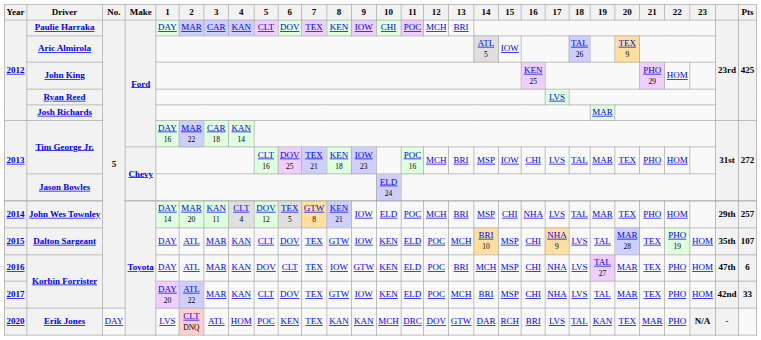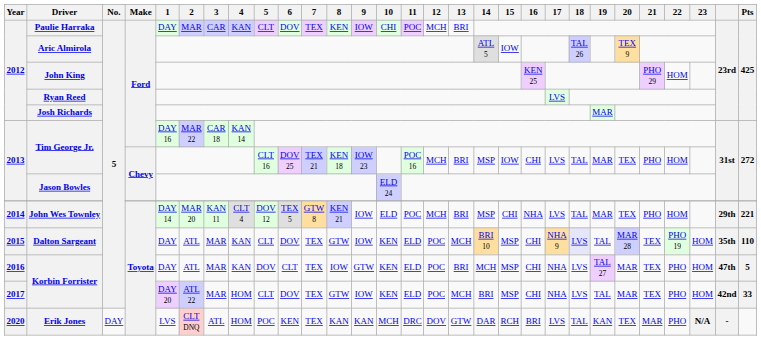 <table class="wikitable" style="text-align:center; font-size:75%">
 <tr>
 <th>Year</th>
 <th>Driver</th>
 <th>No.</th>
 <th>Make</th>
 <th>1</th>
 <th>2</th>
 <th>3</th>
 <th>4</th>
 <th>5</th>
 <th>6</th>
 <th>7</th>
 <th>8</th>
 <th>9</th>
 <th>10</th>
 <th>11</th>
 <th>12</th>
 <th>13</th>
 <th>14</th>
 <th>15</th>
 <th>16</th>
 <th>17</th>
 <th>18</th>
 <th>19</th>
 <th>20</th>
 <th>21</th>
 <th>22</th>
 <th>23</th>
 <th></th>
 <th>Pts</th>
 </tr>
 <tr>
 <th rowspan=5><a href='#'>2012</a></th>
 <th><a href='#'>Paulie Harraka</a></th>
 <th rowspan=13>5</th>
 <th rowspan=6><a href='#'>Ford</a></th>
 <td style="background:#DFFFDF;"><a href='#'>DAY</a><br></td>
 <td style="background:#CFCFFF;"><a href='#'>MAR</a><br></td>
 <td style="background:#CFCFFF;"><a href='#'>CAR</a><br></td>
 <td style="background:#CFCFFF;"><a href='#'>KAN</a><br></td>
 <td style="background:#EFCFFF;"><a href='#'>CLT</a><br></td>
 <td style="background:#DFFFDF;"><a href='#'>DOV</a><br></td>
 <td style="background:#EFCFFF;"><a href='#'>TEX</a><br></td>
 <td style="background:#DFFFDF;"><a href='#'>KEN</a><br></td>
 <td style="background:#EFCFFF;"><a href='#'>IOW</a><br></td>
 <td style="background:#DFFFDF;"><a href='#'>CHI</a><br></td>
 <td style="background:#EFCFFF;"><a href='#'>POC</a><br></td>
 <td><a href='#'>MCH</a></td>
 <td><a href='#'>BRI</a></td>
 <td colspan=10></td>
 <th rowspan=5>23rd</th>
 <th rowspan=5>425</th>
 </tr>
 <tr>
 <th><a href='#'>Aric Almirola</a></th>
 <td colspan=13></td>
 <td style="background:#DFDFDF;"><a href='#'>ATL</a><br><small>5</small></td>
 <td><a href='#'>IOW</a></td>
 <td colspan=2></td>
 <td style="background:#CFCFFF;"><a href='#'>TAL</a><br><small>26</small></td>
 <td></td>
 <td style="background:#FFDF9F;"><a href='#'>TEX</a><br><small>9</small></td>
 <td colspan=3></td>
 </tr>
 <tr>
 <th><a href='#'>John King</a></th>
 <td colspan=15></td>
 <td style="background:#EFCFFF;"><a href='#'>KEN</a><br><small>25</small></td>
 <td colspan=4></td>
 <td style="background:#EFCFFF;"><a href='#'>PHO</a><br><small>29</small></td>
 <td><a href='#'>HOM</a></td>
 <td></td>
 </tr>
 <tr>
 <th><a href='#'>Ryan Reed</a></th>
 <td colspan=16></td>
 <td style="background:#DFFFDF;"><a href='#'>LVS</a><br></td>
 <td colspan=6></td>
 </tr>
 <tr>
 <th><a href='#'>Josh Richards</a></th>
 <td colspan=18></td>
 <td style="background:#DFFFDF;"><a href='#'>MAR</a><br></td>
 <td colspan=4></td>
 </tr>
 <tr>
 <th rowspan=3><a href='#'>2013</a></th>
 <th rowspan=2><a href='#'>Tim George Jr.</a></th>
 <td style="background:#DFFFDF;"><a href='#'>DAY</a><br><small>16</small></td>
 <td style="background:#CFCFFF;"><a href='#'>MAR</a><br><small>22</small></td>
 <td style="background:#DFFFDF;"><a href='#'>CAR</a><br><small>18</small></td>
 <td style="background:#DFFFDF;"><a href='#'>KAN</a><br><small>14</small></td>
 <td colspan=19></td>
 <th rowspan=3>31st</th>
 <th rowspan=3>272</th>
 </tr>
 <tr>
 <th rowspan=2><a href='#'>Chevy</a></th>
 <td colspan=4></td>
 <td style="background:#DFFFDF;"><a href='#'>CLT</a><br><small>16</small></td>
 <td style="background:#EFCFFF;"><a href='#'>DOV</a><br><small>25</small></td>
 <td style="background:#CFCFFF;"><a href='#'>TEX</a><br><small>21</small></td>
 <td style="background:#DFFFDF;"><a href='#'>KEN</a><br><small>18</small></td>
 <td style="background:#CFCFFF;"><a href='#'>IOW</a><br><small>23</small></td>
 <td></td>
 <td style="background:#DFFFDF;"><a href='#'>POC</a><br><small>16</small></td>
 <td><a href='#'>MCH</a></td>
 <td><a href='#'>BRI</a></td>
 <td><a href='#'>MSP</a></td>
 <td><a href='#'>IOW</a></td>
 <td><a href='#'>CHI</a></td>
 <td><a href='#'>LVS</a></td>
 <td><a href='#'>TAL</a></td>
 <td><a href='#'>MAR</a></td>
 <td><a href='#'>TEX</a></td>
 <td><a href='#'>PHO</a></td>
 <td><a href='#'>HOM</a></td>
 <td></td>
 </tr>
 <tr>
 <th><a href='#'>Jason Bowles</a></th>
 <td colspan=9></td>
 <td style="background:#CFCFFF;"><a href='#'>ELD</a><br><small>24</small></td>
 <td colspan=13></td>
 </tr>
 <tr>
 </tr>
 <tr>
 <th><a href='#'>2014</a></th>
 <th><a href='#'>John Wes Townley</a></th>
 <th rowspan=5><a href='#'>Toyota</a></th>
 <td style="background:#DFFFDF;"><a href='#'>DAY</a><br><small>14</small></td>
 <td style="background:#DFFFDF;"><a href='#'>MAR</a><br><small>20</small></td>
 <td style="background:#DFFFDF;"><a href='#'>KAN</a><br><small>11</small></td>
 <td style="background:#DFDFDF;"><a href='#'>CLT</a><br><small>4</small></td>
 <td style="background:#DFFFDF;"><a href='#'>DOV</a><br><small>12</small></td>
 <td style="background:#DFDFDF;"><a href='#'>TEX</a><br><small>5</small></td>
 <td style="background:#FFDF9F;"><a href='#'>GTW</a><br><small>8</small></td>
 <td style="background:#CFCFFF;"><a href='#'>KEN</a><br><small>21</small></td>
 <td><a href='#'>IOW</a></td>
 <td><a href='#'>ELD</a></td>
 <td><a href='#'>POC</a></td>
 <td><a href='#'>MCH</a></td>
 <td><a href='#'>BRI</a></td>
 <td><a href='#'>MSP</a></td>
 <td><a href='#'>CHI</a></td>
 <td><a href='#'>NHA</a></td>
 <td><a href='#'>LVS</a></td>
 <td><a href='#'>TAL</a></td>
 <td><a href='#'>MAR</a></td>
 <td><a href='#'>TEX</a></td>
 <td><a href='#'>PHO</a></td>
 <td><a href='#'>HOM</a></td>
 <td></td>
 <th>29th</th>
-<th>257</th>
+<th>221</th>
 </tr>
 <tr>
 <th><a href='#'>2015</a></th>
 <th><a href='#'>Dalton Sargeant</a></th>
 <td><a href='#'>DAY</a></td>
 <td><a href='#'>ATL</a></td>
 <td><a href='#'>MAR</a></td>
 <td><a href='#'>KAN</a></td>
 <td><a href='#'>CLT</a></td>
 <td><a href='#'>DOV</a></td>
 <td><a href='#'>TEX</a></td>
 <td><a href='#'>GTW</a></td>
 <td><a href='#'>IOW</a></td>
 <td><a href='#'>KEN</a></td>
 <td><a href='#'>ELD</a></td>
 <td><a href='#'>POC</a></td>
 <td><a href='#'>MCH</a></td>
 <td style="background:#FFDF9F;"><a href='#'>BRI</a><br><small>10</small></td>
 <td><a href='#'>MSP</a></td>
 <td><a href='#'>CHI</a></td>
 <td style="background:#FFDF9F;"><a href='#'>NHA</a><br><small>9</small></td>
-<td><a href='#'>LVS</a></td>
+<td style="background: lavender;"><a href='#'>LVS</a></td>
 <td><a href='#'>TAL</a></td>
 <td style="background:#CFCFFF;"><a href='#'>MAR</a><br><small>28</small></td>
 <td><a href='#'>TEX</a></td>
 <td style="background:#DFFFDF;"><a href='#'>PHO</a><br><small>19</small></td>
 <td><a href='#'>HOM</a></td>
 <th>35th</th>
-<th>107</th>
+<th>110</th>
 </tr>
 <tr>
 <th><a href='#'>2016</a></th>
 <th rowspan=2><a href='#'>Korbin Forrister</a></th>
 <td><a href='#'>DAY</a></td>
 <td><a href='#'>ATL</a></td>
 <td><a href='#'>MAR</a></td>
 <td><a href='#'>KAN</a></td>
 <td><a href='#'>DOV</a></td>
 <td><a href='#'>CLT</a></td>
 <td><a href='#'>TEX</a></td>
 <td><a href='#'>IOW</a></td>
 <td><a href='#'>GTW</a></td>
 <td><a href='#'>KEN</a></td>
 <td><a href='#'>ELD</a></td>
 <td><a href='#'>POC</a></td>
 <td><a href='#'>BRI</a></td>
 <td><a href='#'>MCH</a></td>
 <td><a href='#'>MSP</a></td>
 <td><a href='#'>CHI</a></td>
 <td><a href='#'>NHA</a></td>
 <td><a href='#'>LVS</a></td>
 <td style="background:#EFCFFF;"><a href='#'>TAL</a><br><small>27</small></td>
 <td><a href='#'>MAR</a></td>
 <td><a href='#'>TEX</a></td>
 <td><a href='#'>PHO</a></td>
 <td><a href='#'>HOM</a></td>
 <th>47th</th>
-<th>6</th>
+<th>5</th>
 </tr>
 <tr>
 <th><a href='#'>2017</a></th>
 <td style="background:#EFCFFF;"><a href='#'>DAY</a><br><small>20</small></td>
 <td style="background:#CFCFFF;"><a href='#'>ATL</a><br><small>22</small></td>
 <td><a href='#'>MAR</a></td>
-<td><a href='#'>KAN</a></td>
+<td><a href='#'>HOM</a></td>
 <td><a href='#'>CLT</a></td>
 <td><a href='#'>DOV</a></td>
 <td><a href='#'>TEX</a></td>
 <td><a href='#'>GTW</a></td>
 <td><a href='#'>IOW</a></td>
 <td><a href='#'>KEN</a></td>
 <td><a href='#'>ELD</a></td>
 <td><a href='#'>POC</a></td>
 <td><a href='#'>MCH</a></td>
 <td><a href='#'>BRI</a></td>
 <td><a href='#'>MSP</a></td>
 <td><a href='#'>CHI</a></td>
 <td><a href='#'>NHA</a></td>
 <td><a href='#'>LVS</a></td>
 <td><a href='#'>TAL</a></td>
 <td><a href='#'>MAR</a></td>
 <td><a href='#'>TEX</a></td>
 <td><a href='#'>PHO</a></td>
 <td><a href='#'>HOM</a></td>
 <th>42nd</th>
 <th>33</th>
 </tr>
 <tr>
 <th><a href='#'>2020</a></th>
 <th><a href='#'>Erik Jones</a></th>
 <td><a href='#'>DAY</a></td>
 <td><a href='#'>LVS</a></td>
 <td style="background:#FFCFCF;"><a href='#'>CLT</a><br><small>DNQ</small></td>
 <td><a href='#'>ATL</a></td>
 <td><a href='#'>HOM</a></td>
 <td><a href='#'>POC</a></td>
 <td><a href='#'>KEN</a></td>
 <td><a href='#'>TEX</a></td>
 <td><a href='#'>KAN</a></td>
 <td><a href='#'>KAN</a></td>
 <td><a href='#'>MCH</a></td>
 <td><a href='#'>DRC</a></td>
 <td><a href='#'>DOV</a></td>
 <td><a href='#'>GTW</a></td>
 <td><a href='#'>DAR</a></td>
 <td><a href='#'>RCH</a></td>
 <td><a href='#'>BRI</a></td>
 <td><a href='#'>LVS</a></td>
 <td><a href='#'>TAL</a></td>
 <td><a href='#'>KAN</a></td>
 <td><a href='#'>TEX</a></td>
 <td><a href='#'>MAR</a></td>
 <td><a href='#'>PHO</a></td>
 <th>N/A</th>
 <th>-</th>
 </tr>
 </table>
